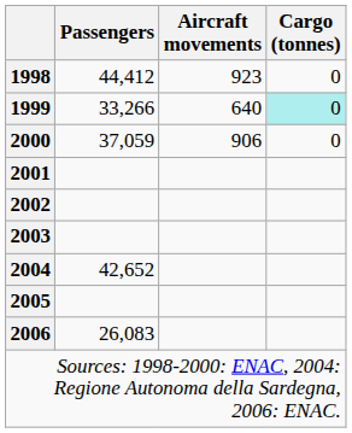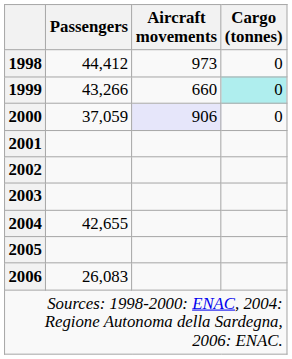 <table class="wikitable" style="text-align: right; width:250px;" align="center">
 <tr>
 <th style="width:75px"></th>
 <th style="width:100px">Passengers</th>
 <th style="width:100px">Aircraft movements</th>
 <th style="width:100px">Cargo (tonnes)</th>
 </tr>
 <tr>
 <th>1998</th>
 <td>44,412</td>
-<td>923</td>
+<td>973</td>
 <td>0</td>
 </tr>
 <tr>
 <th>1999</th>
-<td>33,266</td>
-<td>640</td>
+<td>43,266</td>
+<td>660</td>
 <td style="background: paleturquoise;">0</td>
 </tr>
 <tr>
 <th>2000</th>
 <td>37,059</td>
-<td>906</td>
+<td style="background: lavender;">906</td>
 <td>0</td>
 </tr>
 <tr>
 <th>2001</th>
 <td></td>
 <td></td>
 <td></td>
 </tr>
 <tr>
 <th>2002</th>
 <td></td>
 <td></td>
 <td></td>
 </tr>
 <tr>
 <th>2003</th>
 <td></td>
 <td></td>
 <td></td>
 </tr>
 <tr>
 <th>2004</th>
-<td>42,652</td>
+<td>42,655</td>
 <td></td>
 <td></td>
 </tr>
 <tr>
 <th>2005</th>
 <td></td>
 <td></td>
 <td></td>
 </tr>
 <tr>
 <th>2006</th>
 <td>26,083</td>
 <td></td>
 <td></td>
 </tr>
 <tr>
 <td colspan=4 align="right"><em>Sources: 1998-2000: <a href='#'>ENAC</a>, 2004: Regione Autonoma della Sardegna, 2006: ENAC.</em></td>
 </tr>
 </table>
